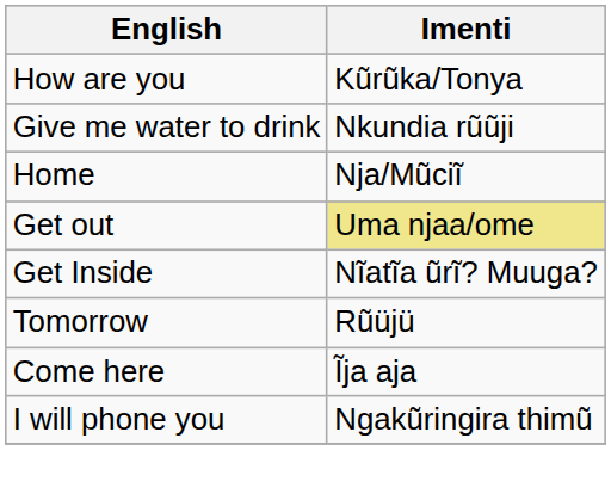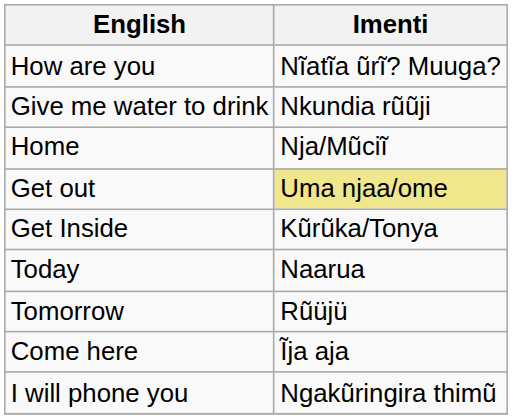 <table class="wikitable sortable">
 <tr>
 <th>English</th>
 <th>Imenti</th>
 </tr>
 <tr>
 <td>How are you</td>
-<td>Kũrũka/Tonya</td>
+<td>Nĩatĩa ũrĩ? Muuga?</td>
 </tr>
 <tr>
 <td>Give me water to drink</td>
 <td>Nkundia rũũji</td>
 </tr>
 <tr>
 <td>Home</td>
 <td>Nja/Mũciĩ</td>
 </tr>
 <tr>
 <td>Get out</td>
 <td style="background: khaki;">Uma njaa/ome</td>
 </tr>
 <tr>
 <td>Get Inside</td>
-<td>Nĩatĩa ũrĩ? Muuga?</td>
+<td>Kũrũka/Tonya</td>
+</tr>
+<tr>
+<td>Today</td>
+<td>Naarua</td>
 </tr>
 <tr>
 <td>Tomorrow</td>
 <td>Rũüjü</td>
 </tr>
 <tr>
 <td>Come here</td>
 <td>Ĩja aja</td>
 </tr>
 <tr>
 <td>I will phone you</td>
 <td>Ngakũringira thimũ</td>
 </tr>
 <tr>
 </tr>
 </table>
